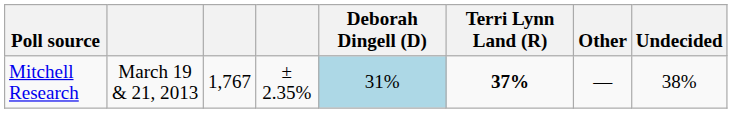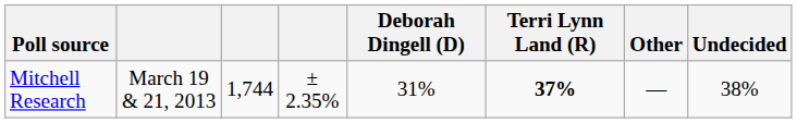 <table class="wikitable" style="text-align:center">
 <tr valign= bottom>
 <th>Poll source</th>
 <th></th>
 <th></th>
 <th></th>
 <th style="width:100px;">Deborah<br>Dingell (D)</th>
 <th style="width:100px;">Terri Lynn<br>Land (R)</th>
 <th>Other</th>
 <th>Undecided</th>
 </tr>
 <tr>
 <td align=left><a href='#'>Mitchell Research</a></td>
 <td>March 19 & 21, 2013</td>
-<td>1,767</td>
+<td>1,744</td>
 <td>± 2.35%</td>
-<td style="background: lightblue;">31%</td>
+<td>31%</td>
 <td><strong>37%</strong></td>
 <td>—</td>
 <td>38%</td>
 </tr>
 </table>
